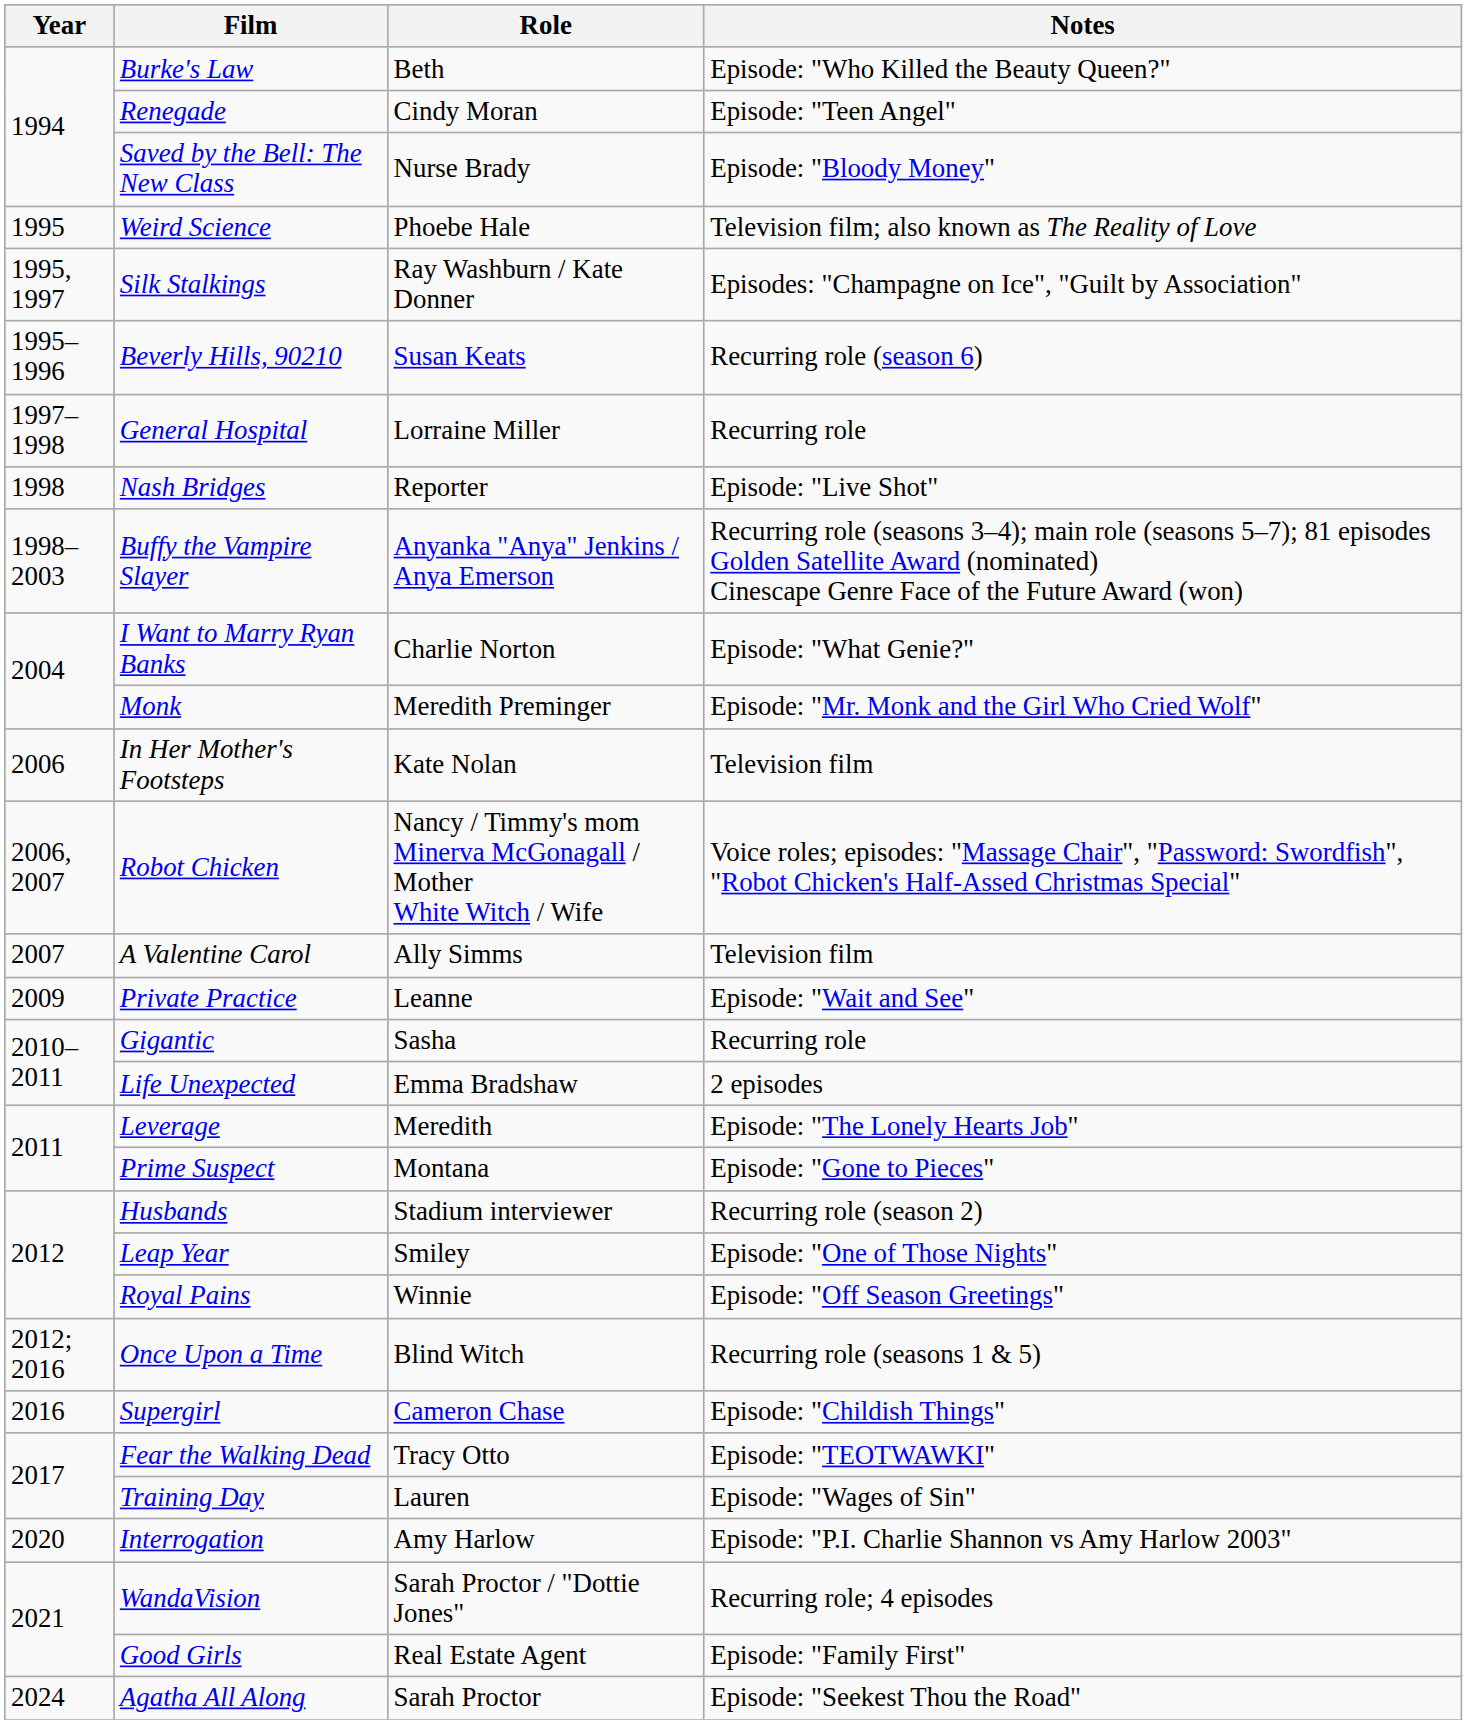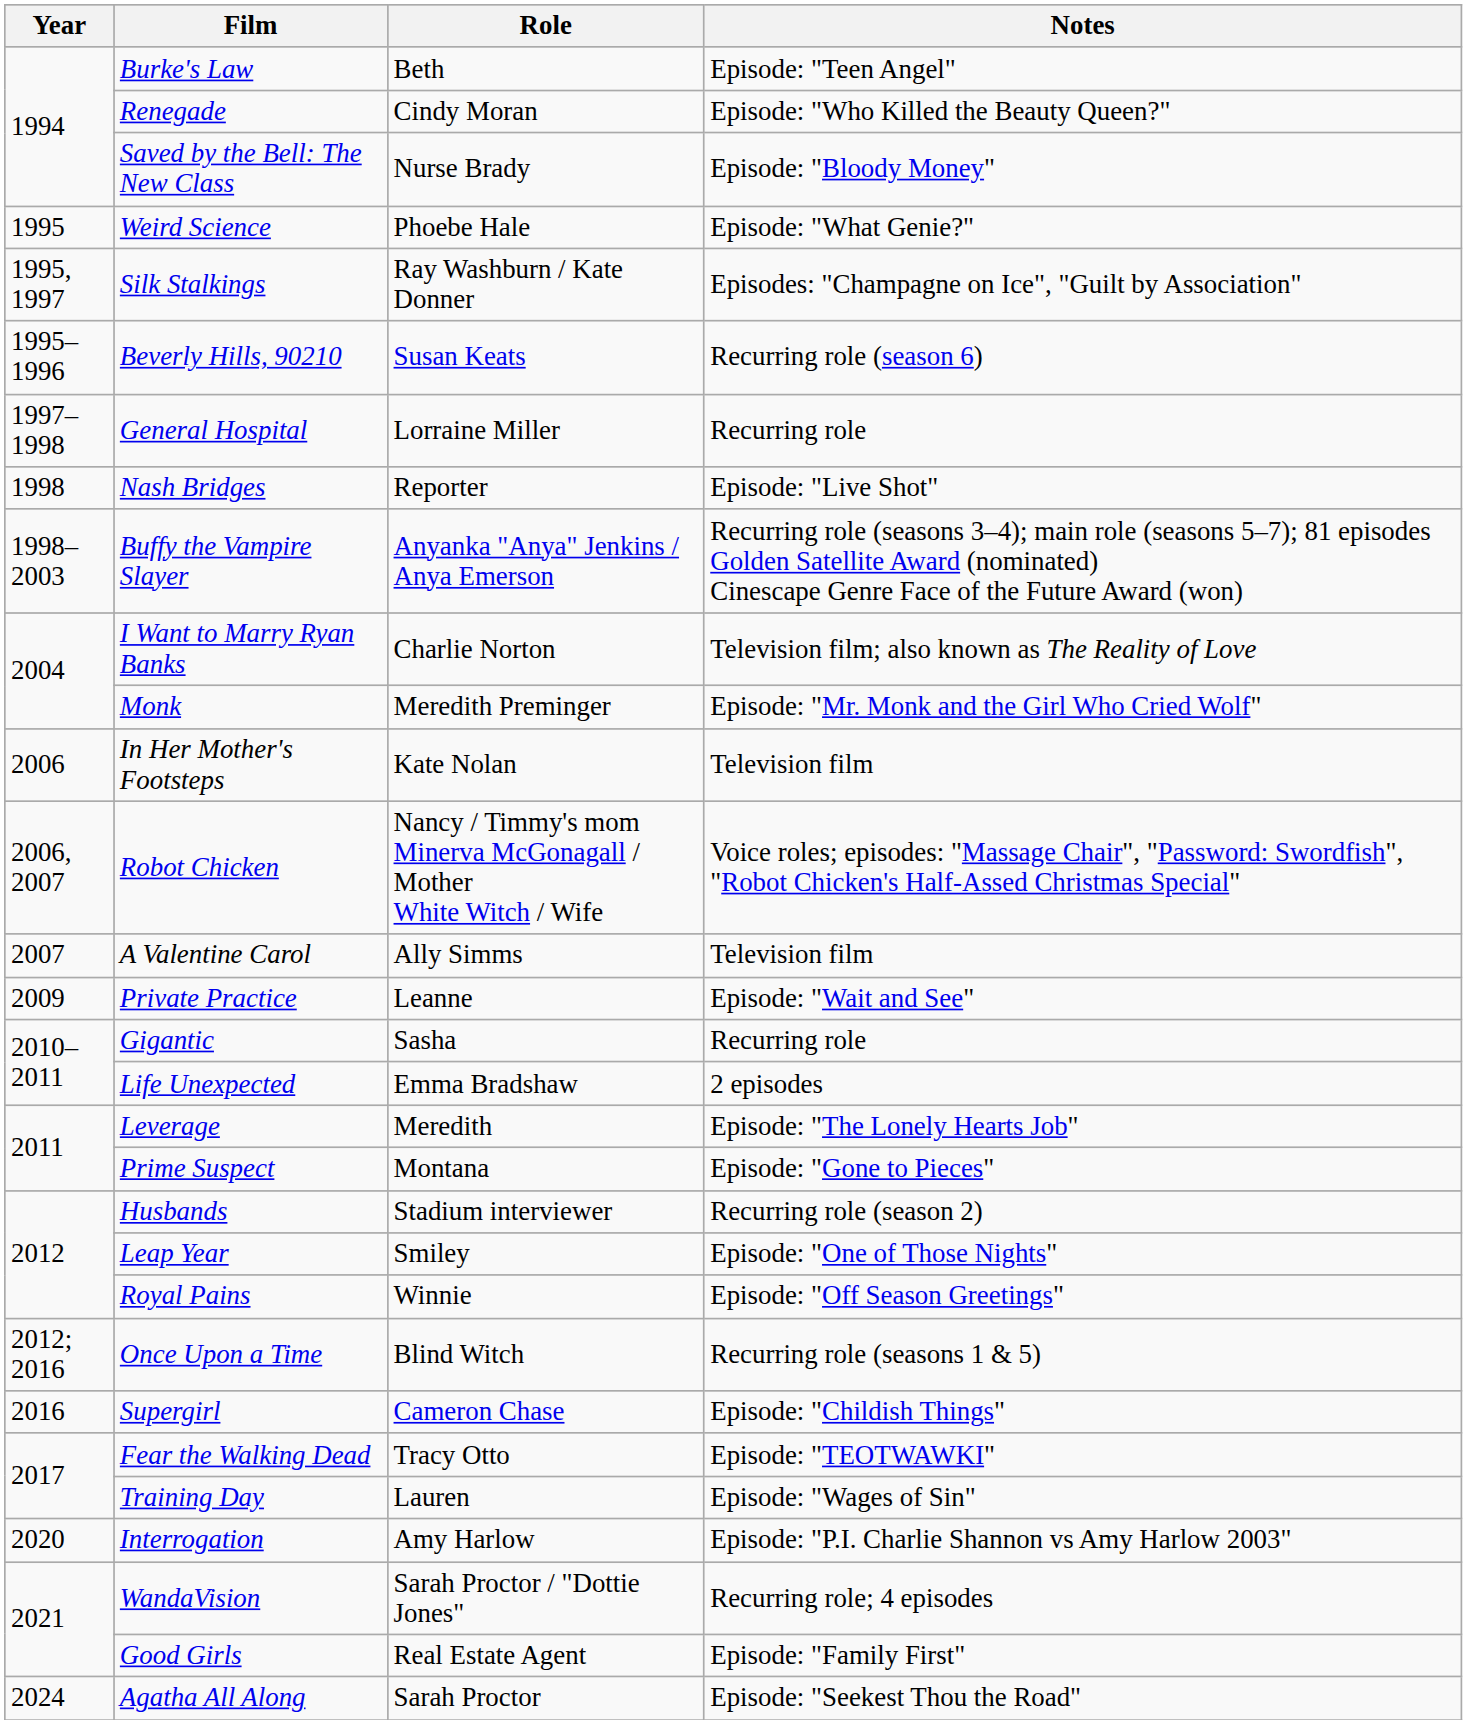 <table class="wikitable sortable">
 <tr>
 <th>Year</th>
 <th>Film</th>
 <th>Role</th>
 <th class="unsortable">Notes</th>
 </tr>
 <tr>
 <td rowspan="3">1994</td>
 <td><em><a href='#'>Burke's Law</a></em></td>
 <td>Beth</td>
-<td>Episode: "Who Killed the Beauty Queen?"</td>
+<td>Episode: "Teen Angel"</td>
 </tr>
 <tr>
 <td><em><a href='#'>Renegade</a></em></td>
 <td>Cindy Moran</td>
-<td>Episode: "Teen Angel"</td>
+<td>Episode: "Who Killed the Beauty Queen?"</td>
 </tr>
 <tr>
 <td><em><a href='#'>Saved by the Bell: The New Class</a></em></td>
 <td>Nurse Brady</td>
 <td>Episode: "<a href='#'>Bloody Money</a>"</td>
 </tr>
 <tr>
 <td>1995</td>
 <td><em><a href='#'>Weird Science</a></em></td>
 <td>Phoebe Hale</td>
-<td>Television film; also known as <em>The Reality of Love</em></td>
+<td>Episode: "What Genie?"</td>
 </tr>
 <tr>
 <td>1995, 1997</td>
 <td><em><a href='#'>Silk Stalkings</a></em></td>
 <td>Ray Washburn / Kate Donner</td>
 <td>Episodes: "Champagne on Ice", "Guilt by Association"</td>
 </tr>
 <tr>
 <td>1995–1996</td>
 <td><em><a href='#'>Beverly Hills, 90210</a></em></td>
 <td><a href='#'>Susan Keats</a></td>
 <td>Recurring role (<a href='#'>season 6</a>)</td>
 </tr>
 <tr>
 <td>1997–1998</td>
 <td><em><a href='#'>General Hospital</a></em></td>
 <td>Lorraine Miller</td>
 <td>Recurring role</td>
 </tr>
 <tr>
 <td>1998</td>
 <td><em><a href='#'>Nash Bridges</a></em></td>
 <td>Reporter</td>
 <td>Episode: "Live Shot"</td>
 </tr>
 <tr>
 <td>1998–2003</td>
 <td><em><a href='#'>Buffy the Vampire Slayer</a></em></td>
 <td><a href='#'>Anyanka "Anya" Jenkins / Anya Emerson</a></td>
 <td>Recurring role (seasons 3–4); main role (seasons 5–7); 81 episodes <br><a href='#'>Golden Satellite Award</a> (nominated) <br>Cinescape Genre Face of the Future Award (won)</td>
 </tr>
 <tr>
 <td rowspan="2">2004</td>
 <td><em><a href='#'>I Want to Marry Ryan Banks</a></em></td>
 <td>Charlie Norton</td>
-<td>Episode: "What Genie?"</td>
+<td>Television film; also known as <em>The Reality of Love</em></td>
 </tr>
 <tr>
 <td><em><a href='#'>Monk</a></em></td>
 <td>Meredith Preminger</td>
 <td>Episode: "<a href='#'>Mr. Monk and the Girl Who Cried Wolf</a>"</td>
 </tr>
 <tr>
 <td>2006</td>
 <td><em>In Her Mother's Footsteps</em></td>
 <td>Kate Nolan</td>
 <td>Television film</td>
 </tr>
 <tr>
 <td>2006, 2007</td>
 <td><em><a href='#'>Robot Chicken</a></em></td>
 <td>Nancy / Timmy's mom <br> <a href='#'>Minerva McGonagall</a> / Mother <br> <a href='#'>White Witch</a> / Wife</td>
 <td>Voice roles; episodes: "<a href='#'>Massage Chair</a>", "<a href='#'>Password: Swordfish</a>", "<a href='#'>Robot Chicken's Half-Assed Christmas Special</a>"</td>
 </tr>
 <tr>
 <td>2007</td>
 <td data-sort-value="Valentine Carol, A"><em>A Valentine Carol</em></td>
 <td>Ally Simms</td>
 <td>Television film</td>
 </tr>
 <tr>
 <td>2009</td>
 <td><em><a href='#'>Private Practice</a></em></td>
 <td>Leanne</td>
 <td>Episode: "<a href='#'>Wait and See</a>"</td>
 </tr>
 <tr>
 <td rowspan=2>2010–2011</td>
 <td><em><a href='#'>Gigantic</a></em></td>
 <td>Sasha</td>
 <td>Recurring role</td>
 </tr>
 <tr>
 <td><em><a href='#'>Life Unexpected</a></em></td>
 <td>Emma Bradshaw</td>
 <td>2 episodes</td>
 </tr>
 <tr>
 <td rowspan="2">2011</td>
 <td><em><a href='#'>Leverage</a></em></td>
 <td>Meredith</td>
 <td>Episode: "<a href='#'>The Lonely Hearts Job</a>"</td>
 </tr>
 <tr>
 <td><em><a href='#'>Prime Suspect</a></em></td>
 <td>Montana</td>
 <td>Episode: "<a href='#'>Gone to Pieces</a>"</td>
 </tr>
 <tr>
 <td rowspan="3">2012</td>
 <td><em><a href='#'>Husbands</a></em></td>
 <td>Stadium interviewer</td>
 <td>Recurring role (season 2)</td>
 </tr>
 <tr>
 <td><em><a href='#'>Leap Year</a></em></td>
 <td>Smiley</td>
 <td>Episode: "<a href='#'>One of Those Nights</a>"</td>
 </tr>
 <tr>
 <td><em><a href='#'>Royal Pains</a></em></td>
 <td>Winnie</td>
 <td>Episode: "<a href='#'>Off Season Greetings</a>"</td>
 </tr>
 <tr>
 <td>2012; 2016</td>
 <td><em><a href='#'>Once Upon a Time</a></em></td>
 <td>Blind Witch</td>
 <td>Recurring role (seasons 1 & 5)</td>
 </tr>
 <tr>
 <td>2016</td>
 <td><em><a href='#'>Supergirl</a></em></td>
 <td><a href='#'>Cameron Chase</a></td>
 <td>Episode: "<a href='#'>Childish Things</a>"</td>
 </tr>
 <tr>
 <td rowspan="2">2017</td>
 <td><em><a href='#'>Fear the Walking Dead</a></em></td>
 <td>Tracy Otto</td>
 <td>Episode: "<a href='#'>TEOTWAWKI</a>"</td>
 </tr>
 <tr>
 <td><em><a href='#'>Training Day</a></em></td>
 <td>Lauren</td>
 <td>Episode: "Wages of Sin"</td>
 </tr>
 <tr>
 <td>2020</td>
 <td><em><a href='#'>Interrogation</a></em></td>
 <td>Amy Harlow</td>
 <td>Episode: "P.I. Charlie Shannon vs Amy Harlow 2003"</td>
 </tr>
 <tr>
 <td rowspan="2">2021</td>
 <td><em><a href='#'>WandaVision</a></em></td>
 <td>Sarah Proctor / "Dottie Jones"</td>
 <td>Recurring role; 4 episodes</td>
 </tr>
 <tr>
 <td><em><a href='#'>Good Girls</a></em></td>
 <td>Real Estate Agent</td>
 <td>Episode: "Family First"</td>
 </tr>
 <tr>
 <td>2024</td>
 <td><em><a href='#'>Agatha All Along</a></em></td>
 <td>Sarah Proctor</td>
 <td>Episode: "Seekest Thou the Road"</td>
 </tr>
 </table>
